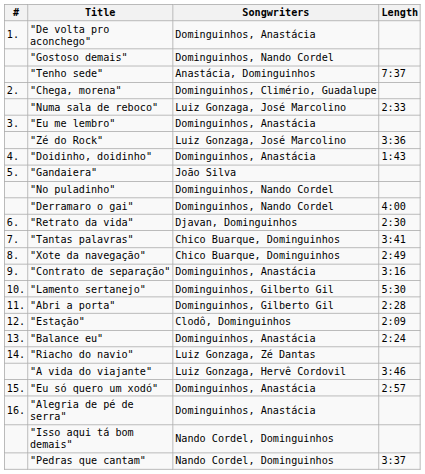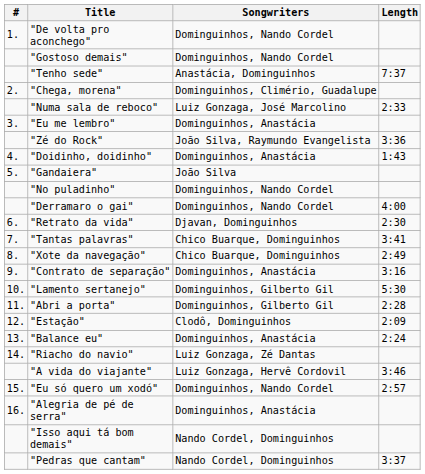 <table class="wikitable">
 <tr>
 <th>#</th>
 <th width="180">Title</th>
 <th>Songwriters</th>
 <th>Length</th>
 </tr>
 <tr>
 <td>1.</td>
 <td>"De volta pro aconchego"</td>
-<td>Dominguinhos, Anastácia</td>
+<td>Dominguinhos, Nando Cordel</td>
 <td></td>
 </tr>
 <tr>
 <td></td>
 <td>"Gostoso demais"</td>
 <td>Dominguinhos, Nando Cordel</td>
 <td></td>
 </tr>
 <tr>
 <td></td>
 <td>"Tenho sede"</td>
 <td>Anastácia, Dominguinhos</td>
 <td>7:37</td>
 </tr>
 <tr>
 <td>2.</td>
 <td>"Chega, morena"</td>
 <td>Dominguinhos, Climério, Guadalupe</td>
 <td></td>
 </tr>
 <tr>
 <td></td>
 <td>"Numa sala de reboco"</td>
 <td>Luiz Gonzaga, José Marcolino</td>
 <td>2:33</td>
 </tr>
 <tr>
 <td>3.</td>
 <td>"Eu me lembro"</td>
 <td>Dominguinhos, Anastácia</td>
 <td></td>
 </tr>
 <tr>
 <td></td>
 <td>"Zé do Rock"</td>
-<td>Luiz Gonzaga, José Marcolino</td>
+<td>João Silva, Raymundo Evangelista</td>
 <td>3:36</td>
 </tr>
 <tr>
 <td>4.</td>
 <td>"Doidinho, doidinho"</td>
 <td>Dominguinhos, Anastácia</td>
 <td>1:43</td>
 </tr>
 <tr>
 <td>5.</td>
 <td>"Gandaiera"</td>
 <td>João Silva</td>
 <td></td>
 </tr>
 <tr>
 <td></td>
 <td>"No puladinho"</td>
 <td>Dominguinhos, Nando Cordel</td>
 <td></td>
 </tr>
 <tr>
 <td></td>
 <td>"Derramaro o gai"</td>
 <td>Dominguinhos, Nando Cordel</td>
 <td>4:00</td>
 </tr>
 <tr>
 <td>6.</td>
 <td>"Retrato da vida"</td>
 <td>Djavan, Dominguinhos</td>
 <td>2:30</td>
 </tr>
 <tr>
 <td>7.</td>
 <td>"Tantas palavras"</td>
 <td>Chico Buarque, Dominguinhos</td>
 <td>3:41</td>
 </tr>
 <tr>
 <td>8.</td>
 <td>"Xote da navegação"</td>
 <td>Chico Buarque, Dominguinhos</td>
 <td>2:49</td>
 </tr>
 <tr>
 <td>9.</td>
 <td>"Contrato de separação"</td>
 <td>Dominguinhos, Anastácia</td>
 <td>3:16</td>
 </tr>
 <tr>
 <td>10.</td>
 <td>"Lamento sertanejo"</td>
 <td>Dominguinhos, Gilberto Gil</td>
 <td>5:30</td>
 </tr>
 <tr>
 <td>11.</td>
 <td>"Abri a porta"</td>
 <td>Dominguinhos, Gilberto Gil</td>
 <td>2:28</td>
 </tr>
 <tr>
 <td>12.</td>
 <td>"Estação"</td>
 <td>Clodô, Dominguinhos</td>
 <td>2:09</td>
 </tr>
 <tr>
 <td>13.</td>
 <td>"Balance eu"</td>
 <td>Dominguinhos, Anastácia</td>
 <td>2:24</td>
 </tr>
 <tr>
 <td>14.</td>
 <td>"Riacho do navio"</td>
 <td>Luiz Gonzaga, Zé Dantas</td>
 <td></td>
 </tr>
 <tr>
 <td></td>
 <td>"A vida do viajante"</td>
 <td>Luiz Gonzaga, Hervê Cordovil</td>
 <td>3:46</td>
 </tr>
 <tr>
 <td>15.</td>
 <td>"Eu só quero um xodó"</td>
-<td>Dominguinhos, Anastácia</td>
+<td>Dominguinhos, Nando Cordel</td>
 <td>2:57</td>
 </tr>
 <tr>
 <td>16.</td>
 <td>"Alegria de pé de serra"</td>
 <td>Dominguinhos, Anastácia</td>
 <td></td>
 </tr>
 <tr>
 <td></td>
 <td>"Isso aqui tá bom demais"</td>
 <td>Nando Cordel, Dominguinhos</td>
 <td></td>
 </tr>
 <tr>
 <td></td>
 <td>"Pedras que cantam"</td>
 <td>Nando Cordel, Dominguinhos</td>
 <td>3:37</td>
 </tr>
 </table>
